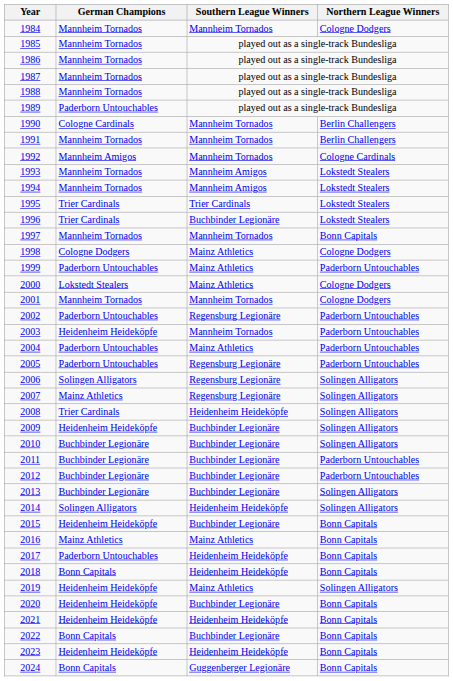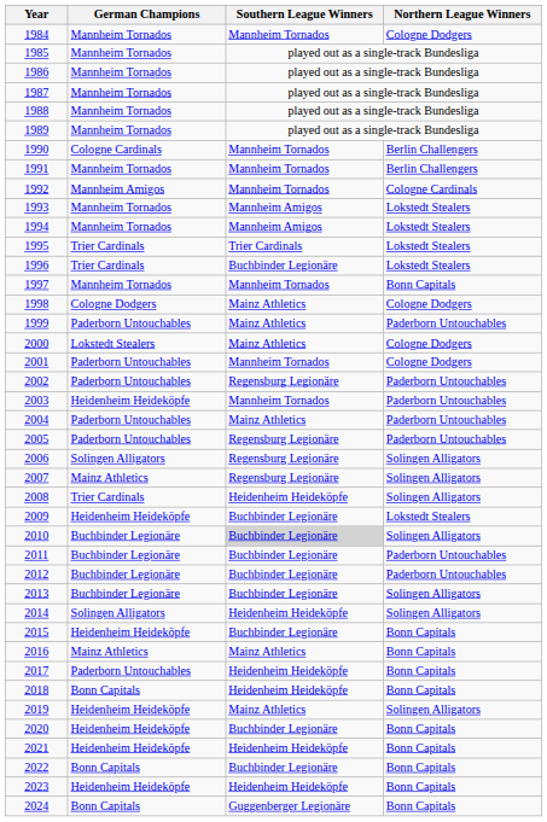 <table class="wikitable sortable">
 <tr style="background:#CEDAF2">
 <th width="75">Year</th>
 <th width="200">German Champions</th>
 <th width="200">Southern League Winners</th>
 <th width="200">Northern League Winners</th>
 </tr>
 <tr>
 <td align="center"><a href='#'>1984</a></td>
 <td><a href='#'>Mannheim Tornados</a></td>
 <td><a href='#'>Mannheim Tornados</a></td>
 <td><a href='#'>Cologne Dodgers</a></td>
 </tr>
 <tr>
 <td align="center"><a href='#'>1985</a></td>
 <td><a href='#'>Mannheim Tornados</a></td>
 <td colspan="2" style="text-align:center">played out as a single-track Bundesliga</td>
 </tr>
 <tr>
 <td align="center"><a href='#'>1986</a></td>
 <td><a href='#'>Mannheim Tornados</a></td>
 <td colspan="2" style="text-align:center">played out as a single-track Bundesliga</td>
 </tr>
 <tr>
 <td align="center"><a href='#'>1987</a></td>
 <td><a href='#'>Mannheim Tornados</a></td>
 <td colspan="2" style="text-align:center">played out as a single-track Bundesliga</td>
 </tr>
 <tr>
 <td align="center"><a href='#'>1988</a></td>
 <td><a href='#'>Mannheim Tornados</a></td>
 <td colspan="2" style="text-align:center">played out as a single-track Bundesliga</td>
 </tr>
 <tr>
 <td align="center"><a href='#'>1989</a></td>
-<td><a href='#'>Paderborn Untouchables</a></td>
+<td><a href='#'>Mannheim Tornados</a></td>
 <td colspan="2" style="text-align:center">played out as a single-track Bundesliga</td>
 </tr>
 <tr>
 <td align="center"><a href='#'>1990</a></td>
 <td><a href='#'>Cologne Cardinals</a></td>
 <td><a href='#'>Mannheim Tornados</a></td>
 <td><a href='#'>Berlin Challengers</a></td>
 </tr>
 <tr>
 <td align="center"><a href='#'>1991</a></td>
 <td><a href='#'>Mannheim Tornados</a></td>
 <td><a href='#'>Mannheim Tornados</a></td>
 <td><a href='#'>Berlin Challengers</a></td>
 </tr>
 <tr>
 <td align="center"><a href='#'>1992</a></td>
 <td><a href='#'>Mannheim Amigos</a></td>
 <td><a href='#'>Mannheim Tornados</a></td>
 <td><a href='#'>Cologne Cardinals</a></td>
 </tr>
 <tr>
 <td align="center"><a href='#'>1993</a></td>
 <td><a href='#'>Mannheim Tornados</a></td>
 <td><a href='#'>Mannheim Amigos</a></td>
 <td><a href='#'>Lokstedt Stealers</a></td>
 </tr>
 <tr>
 <td align="center"><a href='#'>1994</a></td>
 <td><a href='#'>Mannheim Tornados</a></td>
 <td><a href='#'>Mannheim Amigos</a></td>
 <td><a href='#'>Lokstedt Stealers</a></td>
 </tr>
 <tr>
 <td align="center"><a href='#'>1995</a></td>
 <td><a href='#'>Trier Cardinals</a></td>
 <td><a href='#'>Trier Cardinals</a></td>
 <td><a href='#'>Lokstedt Stealers</a></td>
 </tr>
 <tr>
 <td align="center"><a href='#'>1996</a></td>
 <td><a href='#'>Trier Cardinals</a></td>
 <td><a href='#'>Buchbinder Legionäre</a></td>
 <td><a href='#'>Lokstedt Stealers</a></td>
 </tr>
 <tr>
 <td align="center"><a href='#'>1997</a></td>
 <td><a href='#'>Mannheim Tornados</a></td>
 <td><a href='#'>Mannheim Tornados</a></td>
 <td><a href='#'>Bonn Capitals</a></td>
 </tr>
 <tr>
 <td align="center"><a href='#'>1998</a></td>
 <td><a href='#'>Cologne Dodgers</a></td>
 <td><a href='#'>Mainz Athletics</a></td>
 <td><a href='#'>Cologne Dodgers</a></td>
 </tr>
 <tr>
 <td align="center"><a href='#'>1999</a></td>
 <td><a href='#'>Paderborn Untouchables</a></td>
 <td><a href='#'>Mainz Athletics</a></td>
 <td><a href='#'>Paderborn Untouchables</a></td>
 </tr>
 <tr>
 <td align="center"><a href='#'>2000</a></td>
 <td><a href='#'>Lokstedt Stealers</a></td>
 <td><a href='#'>Mainz Athletics</a></td>
 <td><a href='#'>Cologne Dodgers</a></td>
 </tr>
 <tr>
 <td align="center"><a href='#'>2001</a></td>
-<td><a href='#'>Mannheim Tornados</a></td>
+<td><a href='#'>Paderborn Untouchables</a></td>
 <td><a href='#'>Mannheim Tornados</a></td>
 <td><a href='#'>Cologne Dodgers</a></td>
 </tr>
 <tr>
 <td align="center"><a href='#'>2002</a></td>
 <td><a href='#'>Paderborn Untouchables</a></td>
 <td><a href='#'>Regensburg Legionäre</a></td>
 <td><a href='#'>Paderborn Untouchables</a></td>
 </tr>
 <tr>
 <td align="center"><a href='#'>2003</a></td>
 <td><a href='#'>Heidenheim Heideköpfe</a></td>
 <td><a href='#'>Mannheim Tornados</a></td>
 <td><a href='#'>Paderborn Untouchables</a></td>
 </tr>
 <tr>
 <td align="center"><a href='#'>2004</a></td>
 <td><a href='#'>Paderborn Untouchables</a></td>
 <td><a href='#'>Mainz Athletics</a></td>
 <td><a href='#'>Paderborn Untouchables</a></td>
 </tr>
 <tr>
 <td align="center"><a href='#'>2005</a></td>
 <td><a href='#'>Paderborn Untouchables</a></td>
 <td><a href='#'>Regensburg Legionäre</a></td>
 <td><a href='#'>Paderborn Untouchables</a></td>
 </tr>
 <tr>
 <td align="center"><a href='#'>2006</a></td>
 <td><a href='#'>Solingen Alligators</a></td>
 <td><a href='#'>Regensburg Legionäre</a></td>
 <td><a href='#'>Solingen Alligators</a></td>
 </tr>
 <tr>
 <td align="center"><a href='#'>2007</a></td>
 <td><a href='#'>Mainz Athletics</a></td>
 <td><a href='#'>Regensburg Legionäre</a></td>
 <td><a href='#'>Solingen Alligators</a></td>
 </tr>
 <tr>
 <td align="center"><a href='#'>2008</a></td>
 <td><a href='#'>Trier Cardinals</a></td>
 <td><a href='#'>Heidenheim Heideköpfe</a></td>
 <td><a href='#'>Solingen Alligators</a></td>
 </tr>
 <tr>
 <td align="center"><a href='#'>2009</a></td>
 <td><a href='#'>Heidenheim Heideköpfe</a></td>
 <td><a href='#'>Buchbinder Legionäre</a></td>
-<td><a href='#'>Solingen Alligators</a></td>
+<td><a href='#'>Lokstedt Stealers</a></td>
 </tr>
 <tr>
 <td align="center"><a href='#'>2010</a></td>
 <td><a href='#'>Buchbinder Legionäre</a></td>
-<td><a href='#'>Buchbinder Legionäre</a></td>
+<td style="background: lightgrey;"><a href='#'>Buchbinder Legionäre</a></td>
 <td><a href='#'>Solingen Alligators</a></td>
 </tr>
 <tr>
 <td align="center"><a href='#'>2011</a></td>
 <td><a href='#'>Buchbinder Legionäre</a></td>
 <td><a href='#'>Buchbinder Legionäre</a></td>
 <td><a href='#'>Paderborn Untouchables</a></td>
 </tr>
 <tr>
 <td align="center"><a href='#'>2012</a></td>
 <td><a href='#'>Buchbinder Legionäre</a></td>
 <td><a href='#'>Buchbinder Legionäre</a></td>
 <td><a href='#'>Paderborn Untouchables</a></td>
 </tr>
 <tr>
 <td align="center"><a href='#'>2013</a></td>
 <td><a href='#'>Buchbinder Legionäre</a></td>
 <td><a href='#'>Buchbinder Legionäre</a></td>
 <td><a href='#'>Solingen Alligators</a></td>
 </tr>
 <tr>
 <td align="center"><a href='#'>2014</a></td>
 <td><a href='#'>Solingen Alligators</a></td>
 <td><a href='#'>Heidenheim Heideköpfe</a></td>
 <td><a href='#'>Solingen Alligators</a></td>
 </tr>
 <tr>
 <td align="center"><a href='#'>2015</a></td>
 <td><a href='#'>Heidenheim Heideköpfe</a></td>
 <td><a href='#'>Buchbinder Legionäre</a></td>
 <td><a href='#'>Bonn Capitals</a></td>
 </tr>
 <tr>
 <td align="center"><a href='#'>2016</a></td>
 <td><a href='#'>Mainz Athletics</a></td>
 <td><a href='#'>Mainz Athletics</a></td>
 <td><a href='#'>Bonn Capitals</a></td>
 </tr>
 <tr>
 <td align="center"><a href='#'>2017</a></td>
 <td><a href='#'>Paderborn Untouchables</a></td>
 <td><a href='#'>Heidenheim Heideköpfe</a></td>
 <td><a href='#'>Bonn Capitals</a></td>
 </tr>
 <tr>
 <td align="center"><a href='#'>2018</a></td>
 <td><a href='#'>Bonn Capitals</a></td>
 <td><a href='#'>Heidenheim Heideköpfe</a></td>
 <td><a href='#'>Bonn Capitals</a></td>
 </tr>
 <tr>
 <td align="center"><a href='#'>2019</a></td>
 <td><a href='#'>Heidenheim Heideköpfe</a></td>
 <td><a href='#'>Mainz Athletics</a></td>
 <td><a href='#'>Solingen Alligators</a></td>
 </tr>
 <tr>
 <td align="center"><a href='#'>2020</a></td>
 <td><a href='#'>Heidenheim Heideköpfe</a></td>
 <td><a href='#'>Buchbinder Legionäre</a></td>
 <td><a href='#'>Bonn Capitals</a></td>
 </tr>
 <tr>
 <td align="center"><a href='#'>2021</a></td>
 <td><a href='#'>Heidenheim Heideköpfe</a></td>
 <td><a href='#'>Heidenheim Heideköpfe</a></td>
 <td><a href='#'>Bonn Capitals</a></td>
 </tr>
 <tr>
 <td align="center"><a href='#'>2022</a></td>
 <td><a href='#'>Bonn Capitals</a></td>
 <td><a href='#'>Buchbinder Legionäre</a></td>
 <td><a href='#'>Bonn Capitals</a></td>
 </tr>
 <tr>
 <td align="center"><a href='#'>2023</a></td>
 <td><a href='#'>Heidenheim Heideköpfe</a></td>
 <td><a href='#'>Heidenheim Heideköpfe</a></td>
 <td><a href='#'>Bonn Capitals</a></td>
 </tr>
 <tr>
 <td align="center"><a href='#'>2024</a></td>
 <td><a href='#'>Bonn Capitals</a></td>
 <td><a href='#'>Guggenberger Legionäre</a></td>
 <td><a href='#'>Bonn Capitals</a></td>
 </tr>
 </table>
